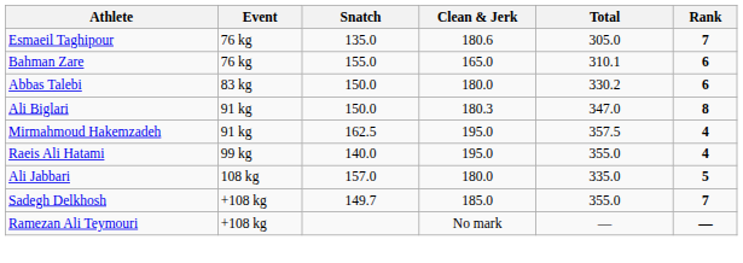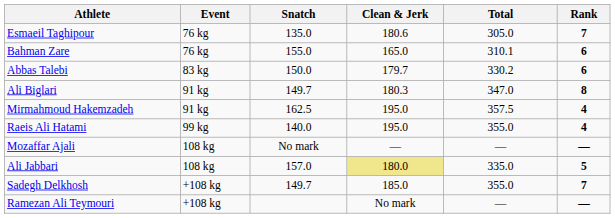 <table class="wikitable" width="60%" style="text-align:center; font-size:90%">
 <tr>
 <th width="20%">Athlete</th>
 <th width="8%">Event</th>
 <th width="11%">Snatch</th>
 <th width="11%">Clean & Jerk</th>
 <th width="13%">Total</th>
 <th width="6%">Rank</th>
 </tr>
 <tr>
 <td align="left"><a href='#'>Esmaeil Taghipour</a></td>
 <td align="left">76 kg</td>
 <td>135.0</td>
 <td>180.6</td>
 <td>305.0</td>
 <td><strong>7</strong></td>
 </tr>
 <tr>
 <td align="left"><a href='#'>Bahman Zare</a></td>
 <td align="left">76 kg</td>
 <td>155.0</td>
 <td>165.0</td>
 <td>310.1</td>
 <td><strong>6</strong></td>
 </tr>
 <tr>
 <td align="left"><a href='#'>Abbas Talebi</a></td>
 <td align="left">83 kg</td>
 <td>150.0</td>
-<td>180.0</td>
+<td>179.7</td>
 <td>330.2</td>
 <td><strong>6</strong></td>
 </tr>
 <tr>
 <td align="left"><a href='#'>Ali Biglari</a></td>
 <td align="left">91 kg</td>
-<td>150.0</td>
+<td>149.7</td>
 <td>180.3</td>
 <td>347.0</td>
 <td><strong>8</strong></td>
 </tr>
 <tr>
 <td align="left"><a href='#'>Mirmahmoud Hakemzadeh</a></td>
 <td align="left">91 kg</td>
 <td>162.5</td>
 <td>195.0</td>
 <td>357.5</td>
 <td><strong>4</strong></td>
 </tr>
 <tr>
 <td align="left"><a href='#'>Raeis Ali Hatami</a></td>
 <td align="left">99 kg</td>
 <td>140.0</td>
 <td>195.0</td>
 <td>355.0</td>
 <td><strong>4</strong></td>
 </tr>
 <tr>
+<td align="left"><a href='#'>Mozaffar Ajali</a></td>
+<td align="left">108 kg</td>
+<td>No mark</td>
+<td>—</td>
+<td>—</td>
+<td><strong>—</strong></td>
+</tr>
+<tr>
 <td align="left"><a href='#'>Ali Jabbari</a></td>
 <td align="left">108 kg</td>
 <td>157.0</td>
-<td>180.0</td>
+<td style="background: khaki;">180.0</td>
 <td>335.0</td>
 <td><strong>5</strong></td>
 </tr>
 <tr>
 <td align="left"><a href='#'>Sadegh Delkhosh</a></td>
 <td align="left">+108 kg</td>
 <td>149.7</td>
 <td>185.0</td>
 <td>355.0</td>
 <td><strong>7</strong></td>
 </tr>
 <tr>
 <td align="left"><a href='#'>Ramezan Ali Teymouri</a></td>
 <td align="left">+108 kg</td>
 <td></td>
 <td>No mark</td>
 <td>—</td>
 <td><strong>—</strong></td>
 </tr>
 </table>
